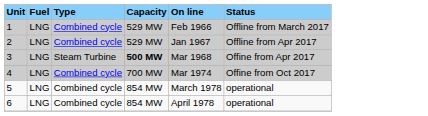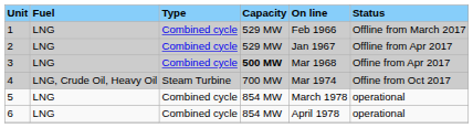 <table class="wikitable">
 <tr>
 <td style="background-color:lightskyblue;"><strong>Unit</strong></td>
 <td style="background-color:lightskyblue;"><strong>Fuel</strong></td>
 <td style="background-color:lightskyblue;"><strong>Type</strong></td>
 <td style="background-color:lightskyblue;"><strong>Capacity</strong></td>
 <td style="background-color:lightskyblue;"><strong>On line</strong></td>
 <td style="background-color:lightskyblue;"><strong>Status</strong></td>
 </tr>
 <tr>
 <td style="background-color:#CCC;">1</td>
 <td style="background-color:#CCC;">LNG</td>
 <td style="background-color:#CCC;"><a href='#'>Combined cycle</a></td>
 <td style="background-color:#CCC;">529 MW</td>
 <td style="background-color:#CCC;">Feb 1966</td>
 <td style="background-color:#CCC;">Offline from March 2017</td>
 </tr>
 <tr>
 <td style="background-color:#CCC;">2</td>
 <td style="background-color:#CCC;">LNG</td>
 <td style="background-color:#CCC;"><a href='#'>Combined cycle</a></td>
 <td style="background-color:#CCC;">529 MW</td>
 <td style="background-color:#CCC;">Jan 1967</td>
 <td style="background-color:#CCC;">Offline from Apr 2017</td>
 </tr>
 <tr>
 <td style="background-color:#CCC;">3</td>
 <td style="background-color:#CCC;">LNG</td>
-<td style="background-color:#CCC;">Steam Turbine</td>
+<td style="background-color:#CCC;"><a href='#'>Combined cycle</a></td>
 <td style="background-color:#CCC;"><strong>500 MW</strong></td>
 <td style="background-color:#CCC;">Mar 1968</td>
 <td style="background-color:#CCC;">Offine from Apr 2017</td>
 </tr>
 <tr>
 <td style="background-color:#CCC;">4</td>
-<td style="background-color:#CCC;">LNG</td>
-<td style="background-color:#CCC;"><a href='#'>Combined cycle</a></td>
+<td style="background-color:#CCC;">LNG, Crude Oil, Heavy Oil</td>
+<td style="background-color:#CCC;">Steam Turbine</td>
 <td style="background-color:#CCC;">700 MW</td>
 <td style="background-color:#CCC;">Mar 1974</td>
 <td style="background-color:#CCC;">Offine from Oct 2017</td>
 </tr>
 <tr>
 <td>5</td>
 <td>LNG</td>
 <td>Combined cycle</td>
 <td>854 MW</td>
 <td>March 1978</td>
 <td>operational</td>
 </tr>
 <tr>
 <td>6</td>
 <td>LNG</td>
 <td>Combined cycle</td>
 <td>854 MW</td>
 <td>April 1978</td>
 <td>operational</td>
 </tr>
 <tr>
 </tr>
 </table>
